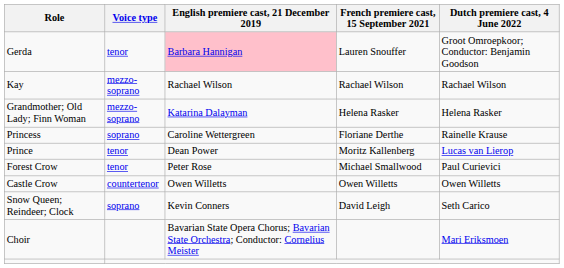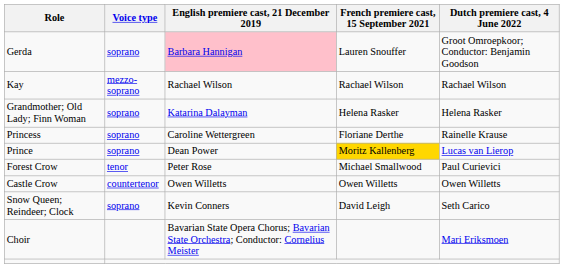 <table class="wikitable">
 <tr>
 <th>Role</th>
 <th><a href='#'>Voice type</a></th>
 <th>English premiere cast, 21 December 2019</th>
 <th>French premiere cast, 15 September 2021</th>
 <th>Dutch premiere cast, 4 June 2022</th>
 </tr>
 <tr>
 <td>Gerda</td>
-<td><a href='#'>tenor</a></td>
+<td><a href='#'>soprano</a></td>
 <td style="background: pink;"><a href='#'>Barbara Hannigan</a></td>
 <td>Lauren Snouffer</td>
 <td>Groot Omroepkoor; Conductor: Benjamin Goodson</td>
 </tr>
 <tr>
 <td>Kay</td>
 <td><a href='#'>mezzo-soprano</a></td>
 <td>Rachael Wilson</td>
 <td>Rachael Wilson</td>
 <td>Rachael Wilson</td>
 </tr>
 <tr>
 <td>Grandmother; Old Lady; Finn Woman</td>
-<td><a href='#'>mezzo-soprano</a></td>
+<td><a href='#'>soprano</a></td>
 <td><a href='#'>Katarina Dalayman</a></td>
 <td>Helena Rasker</td>
 <td>Helena Rasker</td>
 </tr>
 <tr>
 <td>Princess</td>
 <td><a href='#'>soprano</a></td>
 <td>Caroline Wettergreen</td>
 <td>Floriane Derthe</td>
 <td>Rainelle Krause</td>
 </tr>
 <tr>
 <td>Prince</td>
-<td><a href='#'>tenor</a></td>
+<td><a href='#'>soprano</a></td>
 <td>Dean Power</td>
-<td>Moritz Kallenberg</td>
+<td style="background: gold;">Moritz Kallenberg</td>
 <td><a href='#'>Lucas van Lierop</a></td>
 </tr>
 <tr>
 <td>Forest Crow</td>
 <td><a href='#'>tenor</a></td>
 <td>Peter Rose</td>
 <td>Michael Smallwood</td>
 <td>Paul Curievici</td>
 </tr>
 <tr>
 <td>Castle Crow</td>
 <td><a href='#'>countertenor</a></td>
 <td>Owen Willetts</td>
 <td>Owen Willetts</td>
 <td>Owen Willetts</td>
 </tr>
 <tr>
 <td>Snow Queen; Reindeer; Clock</td>
 <td><a href='#'>soprano</a></td>
 <td>Kevin Conners</td>
 <td>David Leigh</td>
 <td>Seth Carico</td>
 </tr>
 <tr>
 <td>Choir</td>
 <td></td>
 <td>Bavarian State Opera Chorus; <a href='#'>Bavarian State Orchestra</a>; Conductor: <a href='#'>Cornelius Meister</a></td>
 <td></td>
 <td><a href='#'>Mari Eriksmoen</a></td>
 </tr>
 <tr>
 <td></td>
 </tr>
 </table>
